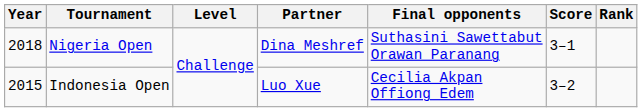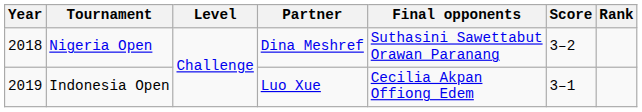 <table class="sortable wikitable" style="font-size: 95%;">
 <tr>
 <th>Year</th>
 <th>Tournament</th>
 <th>Level</th>
 <th>Partner</th>
 <th>Final opponents</th>
 <th>Score</th>
 <th>Rank</th>
 </tr>
 <tr>
 <td>2018</td>
 <td><a href='#'>Nigeria Open</a></td>
 <td rowspan=2><a href='#'>Challenge</a></td>
 <td><a href='#'>Dina Meshref</a></td>
 <td><a href='#'>Suthasini Sawettabut</a><br><a href='#'>Orawan Paranang</a></td>
+<td>3–2</td>
+<td></td>
+</tr>
+<tr>
+<td>2019</td>
+<td>Indonesia Open</td>
+<td><a href='#'>Luo Xue</a></td>
+<td><a href='#'>Cecilia Akpan</a><br><a href='#'>Offiong Edem</a></td>
 <td>3–1</td>
 <td></td>
 </tr>
-<tr>
-<td>2015</td>
-<td>Indonesia Open</td>
-<td><a href='#'>Luo Xue</a></td>
-<td><a href='#'>Cecilia Akpan</a><br><a href='#'>Offiong Edem</a></td>
-<td>3–2</td>
-<td></td>
-</tr>
 </table>
